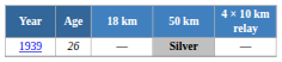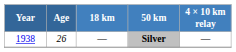 <table class="wikitable" style="font-size:95%; text-align:center; border:grey solid 1px; border-collapse:collapse; background:#ffffff;">
 <tr>
 <th style="background-color:#369; color:white; width:60px;"> Year </th>
 <th style="background-color:#369; color:white; width:40px;"> Age </th>
 <th style="background-color:#4180be; color:white; width:75px;"> 18 km </th>
 <th style="background-color:#4180be; color:white; width:75px;"> 50 km </th>
 <th style="background-color:#4180be; color:white; width:75px;"> 4 × 10 km <br> relay </th>
 </tr>
 <tr>
-<td><a href='#'>1939</a></td>
+<td><a href='#'>1938</a></td>
 <td><em>26</em></td>
 <td>—</td>
 <td style="background:silver;"><strong>Silver</strong></td>
 <td>—</td>
 </tr>
 <tr>
 </tr>
 </table>
